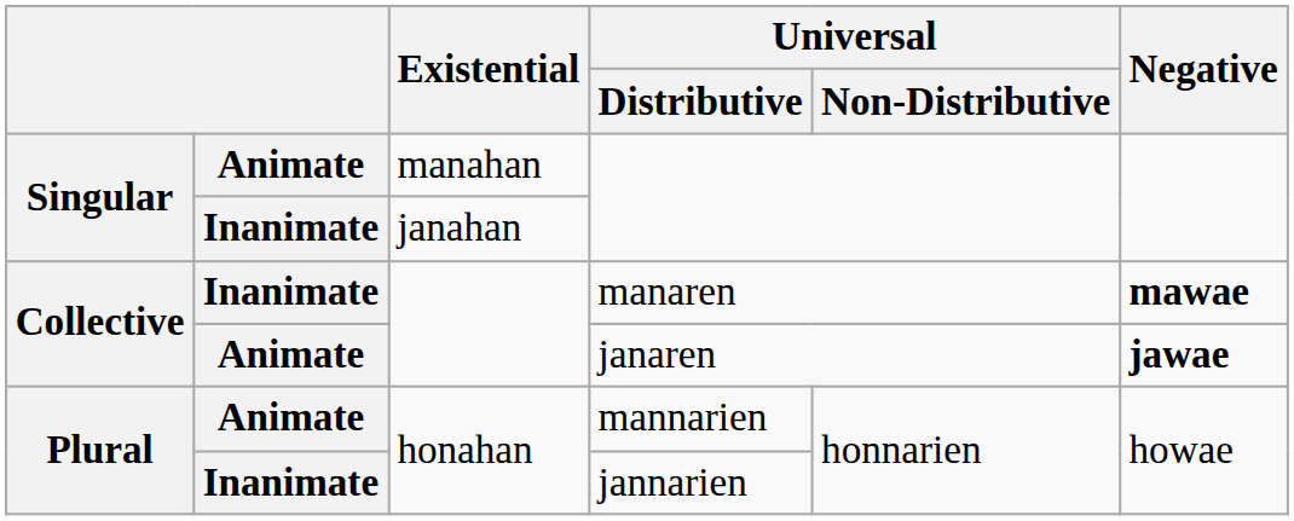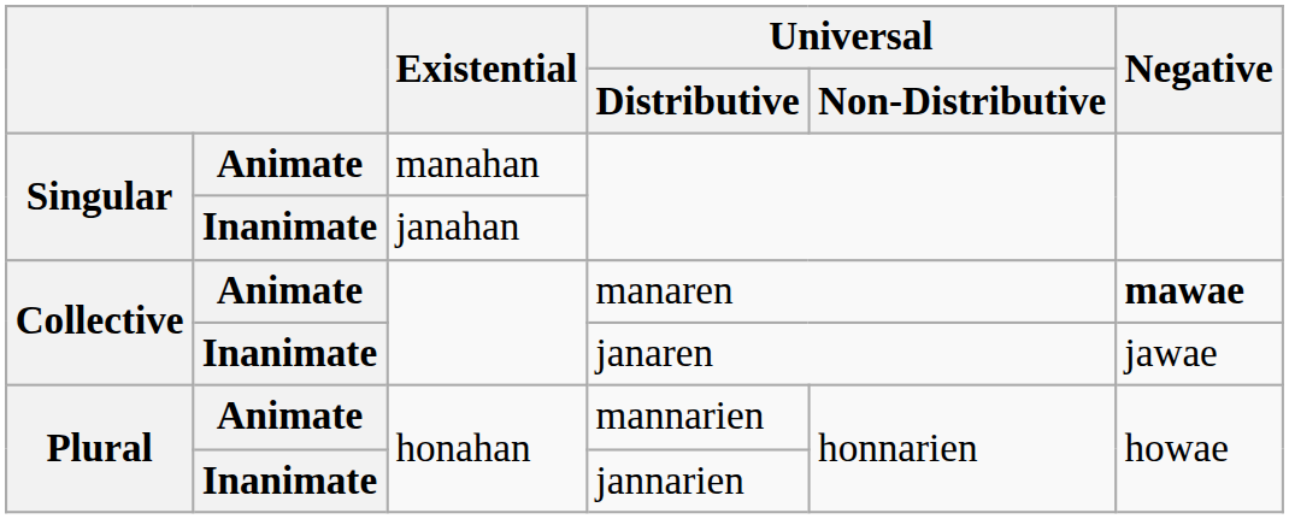 <table class="wikitable">
 <tr>
 <th colspan="2" rowspan="2"></th>
 <th rowspan="2">Existential</th>
 <th colspan="2">Universal</th>
 <th rowspan="2">Negative</th>
 </tr>
 <tr>
 <th>Distributive</th>
 <th>Non-Distributive</th>
 </tr>
 <tr>
 <th rowspan="2">Singular</th>
 <th>Animate</th>
 <td>manahan</td>
 <td colspan="2" rowspan="2"></td>
 <td rowspan="2"></td>
 </tr>
 <tr>
 <th>Inanimate</th>
 <td>janahan</td>
 </tr>
 <tr>
 <th rowspan="2">Collective</th>
-<th>Inanimate</th>
+<th>Animate</th>
 <td rowspan="2"></td>
 <td colspan="2">manaren</td>
 <td><strong>mawae</strong></td>
 </tr>
 <tr>
-<th>Animate</th>
+<th>Inanimate</th>
 <td colspan="2">janaren</td>
-<td><strong>jawae</strong></td>
+<td>jawae</td>
 </tr>
 <tr>
 <th rowspan="2">Plural</th>
 <th>Animate</th>
 <td rowspan="2">honahan</td>
 <td>mannarien</td>
 <td rowspan="2">honnarien</td>
 <td rowspan="2">howae</td>
 </tr>
 <tr>
 <th>Inanimate</th>
 <td>jannarien</td>
 </tr>
 </table>
